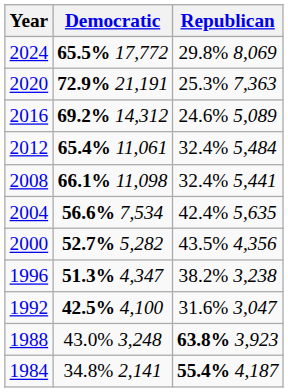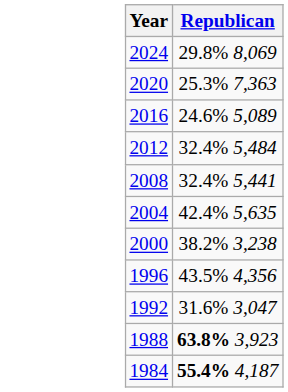 <table class="wikitable"  style="float:right; margin:1em; font-size:95%;">
 <tr style="background:lightgrey;">
 <th>Year</th>
-<th><a href='#'>Democratic</a></th>
 <th><a href='#'>Republican</a></th>
 </tr>
 <tr>
 <td align="center" ><a href='#'>2024</a></td>
-<td align="center" ><strong>65.5%</strong> <em>17,772</em></td>
 <td align="center" >29.8% <em>8,069</em></td>
 </tr>
 <tr>
 <td align="center" ><a href='#'>2020</a></td>
-<td align="center" ><strong>72.9%</strong> <em>21,191</em></td>
 <td align="center" >25.3% <em>7,363</em></td>
 </tr>
 <tr>
 <td align="center" ><a href='#'>2016</a></td>
-<td align="center" ><strong>69.2%</strong> <em>14,312</em></td>
 <td align="center" >24.6% <em>5,089</em></td>
 </tr>
 <tr>
 <td align="center" ><a href='#'>2012</a></td>
-<td align="center" ><strong>65.4%</strong> <em>11,061</em></td>
 <td align="center" >32.4% <em>5,484</em></td>
 </tr>
 <tr>
 <td align="center" ><a href='#'>2008</a></td>
-<td align="center" ><strong>66.1%</strong> <em>11,098</em></td>
 <td align="center" >32.4% <em>5,441</em></td>
 </tr>
 <tr>
 <td align="center" ><a href='#'>2004</a></td>
-<td align="center" ><strong>56.6%</strong> <em>7,534</em></td>
 <td align="center" >42.4% <em>5,635</em></td>
 </tr>
 <tr>
 <td align="center" ><a href='#'>2000</a></td>
-<td align="center" ><strong>52.7%</strong> <em>5,282</em></td>
+<td align="center" >38.2% <em>3,238</em></td>
+</tr>
+<tr>
+<td align="center" ><a href='#'>1996</a></td>
 <td align="center" >43.5% <em>4,356</em></td>
 </tr>
 <tr>
-<td align="center" ><a href='#'>1996</a></td>
-<td align="center" ><strong>51.3%</strong> <em>4,347</em></td>
-<td align="center" >38.2% <em>3,238</em></td>
-</tr>
-<tr>
 <td align="center" ><a href='#'>1992</a></td>
-<td align="center" ><strong>42.5%</strong> <em>4,100</em></td>
 <td align="center" >31.6% <em>3,047</em></td>
 </tr>
 <tr>
 <td align="center" ><a href='#'>1988</a></td>
-<td align="center" >43.0% <em>3,248</em></td>
 <td align="center" ><strong>63.8%</strong> <em>3,923</em></td>
 </tr>
 <tr>
 <td align="center" ><a href='#'>1984</a></td>
-<td align="center" >34.8% <em>2,141</em></td>
 <td align="center" ><strong>55.4%</strong> <em>4,187</em></td>
 </tr>
 </table>
